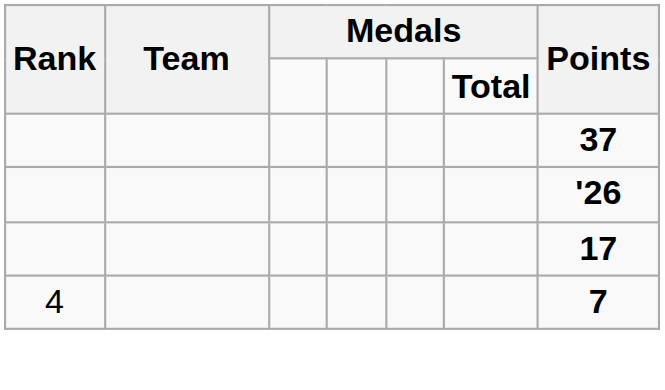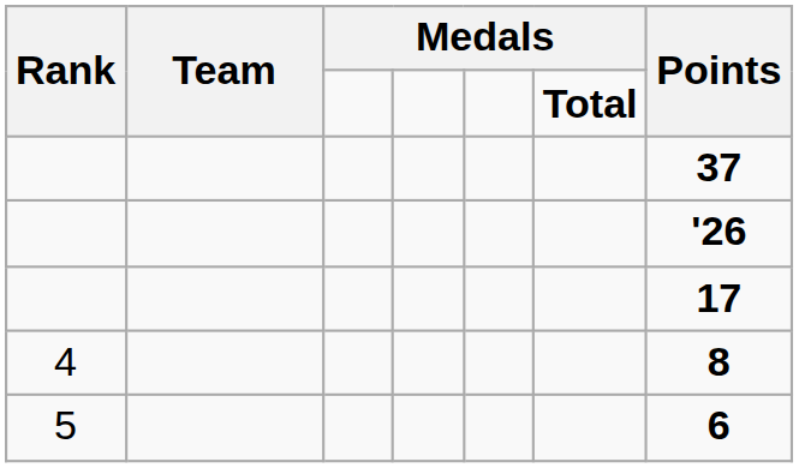 <table class="wikitable">
 <tr>
 <th rowspan=2>Rank</th>
 <th style="width:70px;" rowspan="2">Team</th>
 <th colspan=4>Medals</th>
 <th rowspan=2>Points</th>
 </tr>
 <tr>
 <td style="width:20px; text-align:center;"></td>
 <td style="width:20px; text-align:center;"></td>
 <td style="width:20px; text-align:center;"></td>
 <td><strong>Total</strong></td>
 </tr>
 <tr>
 <td align=center></td>
 <td></td>
 <td align=center></td>
 <td align=center></td>
 <td align=center></td>
 <td align=center></td>
 <td align=center><strong>37</strong></td>
 </tr>
 <tr>
 <td align=center></td>
 <td></td>
 <td align=center></td>
 <td align=center></td>
 <td align=center></td>
 <td align=center></td>
 <td align=center><strong>'26</strong></td>
 </tr>
 <tr>
 <td align=center></td>
 <td><strong></strong></td>
 <td align=center></td>
 <td align=center></td>
 <td align=center></td>
 <td align=center></td>
 <td align=center><strong>17</strong></td>
 </tr>
 <tr>
 <td align=center>4</td>
 <td></td>
 <td align=center></td>
 <td align=center></td>
 <td align=center></td>
 <td align=center></td>
-<td align=center><strong>7</strong></td>
+<td align=center><strong>8</strong></td>
+</tr>
+<tr>
+<td align=center>5</td>
+<td></td>
+<td align=center></td>
+<td align=center></td>
+<td align=center></td>
+<td align=center></td>
+<td align=center><strong>6</strong></td>
 </tr>
 </table>
